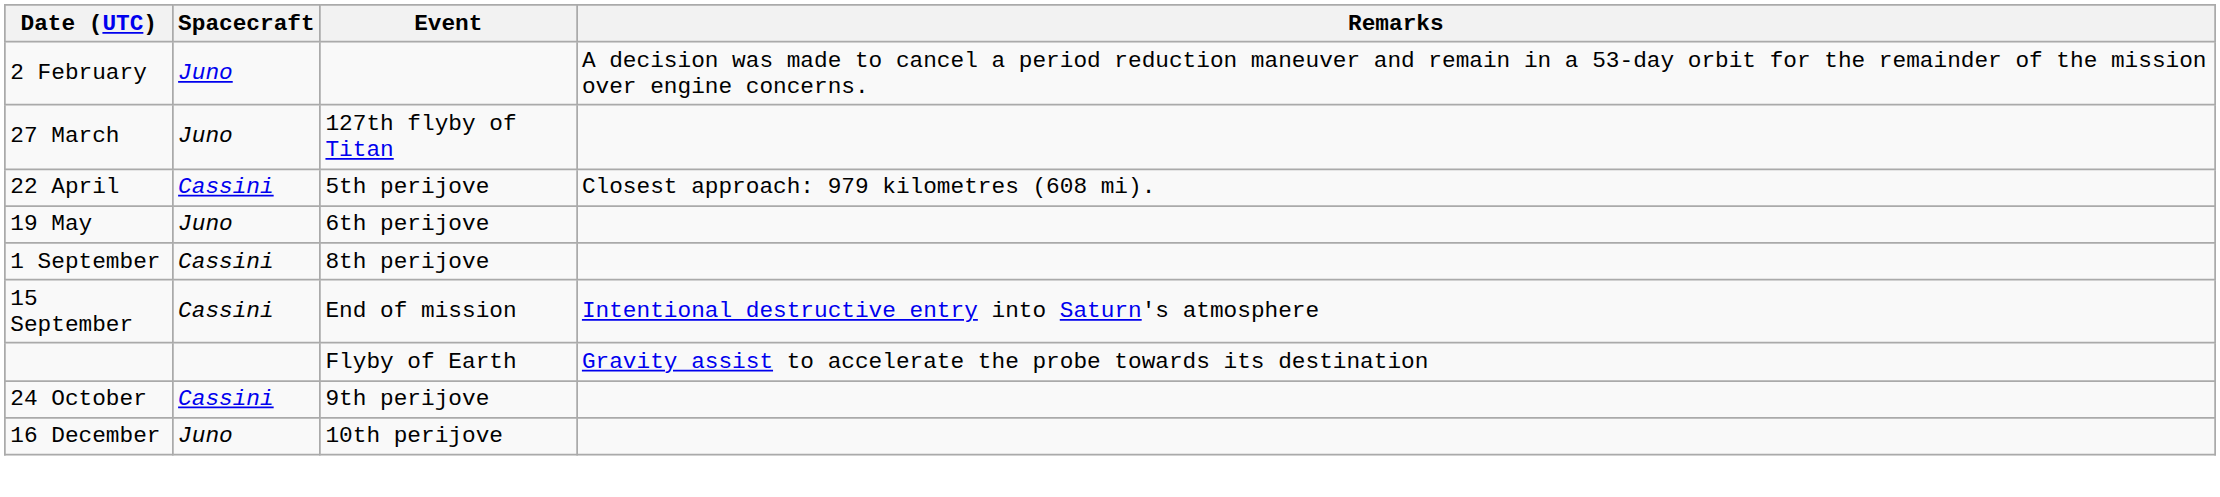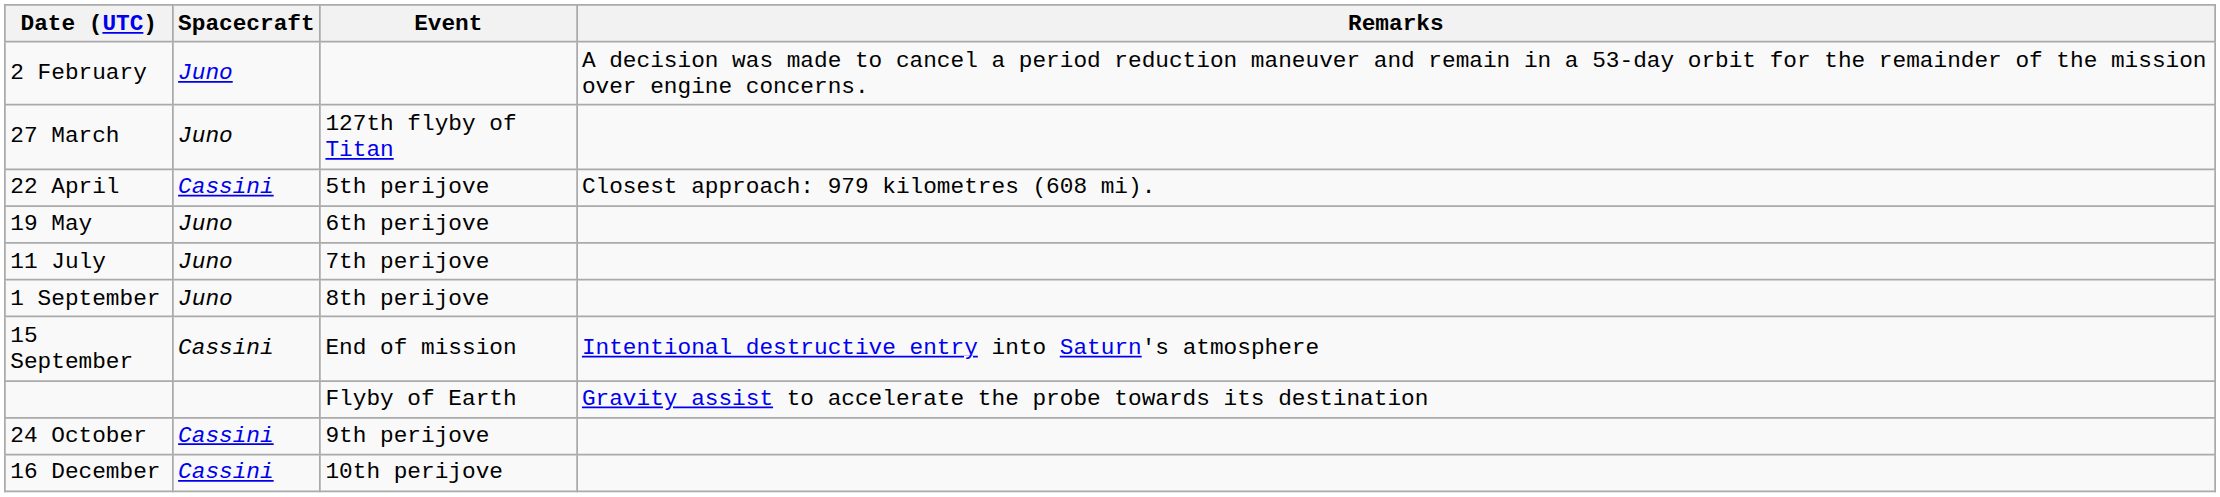 <table class="wikitable" style="width:100%;">
 <tr>
 <th>Date (<a href='#'>UTC</a>)</th>
 <th>Spacecraft</th>
 <th>Event</th>
 <th>Remarks</th>
 </tr>
 <tr>
 <td>2 February</td>
 <td><a href='#'><em>Juno</em></a></td>
 <td></td>
 <td>A decision was made to cancel a period reduction maneuver and remain in a 53-day orbit for the remainder of the mission over engine concerns.</td>
 </tr>
 <tr>
 <td>27 March</td>
 <td><em>Juno</em></td>
 <td>127th flyby of <a href='#'>Titan</a></td>
 <td></td>
 </tr>
 <tr>
 <td>22 April</td>
 <td><a href='#'><em>Cassini</em></a></td>
 <td>5th perijove</td>
 <td>Closest approach: 979 kilometres (608 mi).</td>
 </tr>
 <tr>
 <td>19 May</td>
 <td><em>Juno</em></td>
 <td>6th perijove</td>
 <td></td>
 </tr>
 <tr>
+<td>11 July</td>
+<td><em>Juno</em></td>
+<td>7th perijove</td>
+<td></td>
+</tr>
+<tr>
 <td>1 September</td>
-<td><em>Cassini</em></td>
+<td><em>Juno</em></td>
 <td>8th perijove</td>
 <td></td>
 </tr>
 <tr>
 <td>15 September</td>
 <td><em>Cassini</em></td>
 <td>End of mission</td>
 <td><a href='#'>Intentional destructive entry</a> into <a href='#'>Saturn</a>'s atmosphere</td>
 </tr>
 <tr>
 <td></td>
 <td></td>
 <td>Flyby of Earth</td>
 <td><a href='#'>Gravity assist</a> to accelerate the probe towards its destination</td>
 </tr>
 <tr>
 <td>24 October</td>
 <td><a href='#'><em>Cassini</em></a></td>
 <td>9th perijove</td>
 <td></td>
 </tr>
 <tr>
 <td>16 December</td>
-<td><em>Juno</em></td>
+<td><a href='#'><em>Cassini</em></a></td>
 <td>10th perijove</td>
 <td></td>
 </tr>
 </table>
